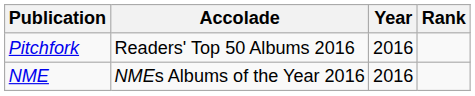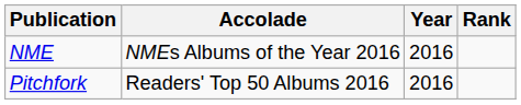 <table class="sortable wikitable">
 <tr>
 <th>Publication</th>
 <th>Accolade</th>
 <th>Year</th>
 <th>Rank</th>
 </tr>
 <tr>
+<td><em><a href='#'>NME</a></em></td>
+<td><em>NME</em>s Albums of the Year 2016</td>
+<td>2016</td>
+<td></td>
+</tr>
+<tr>
 <td><em><a href='#'>Pitchfork</a></em></td>
 <td>Readers' Top 50 Albums 2016</td>
 <td>2016</td>
 <td></td>
 </tr>
-<tr>
-<td><em><a href='#'>NME</a></em></td>
-<td><em>NME</em>s Albums of the Year 2016</td>
-<td>2016</td>
-<td></td>
-</tr>
 </table>
